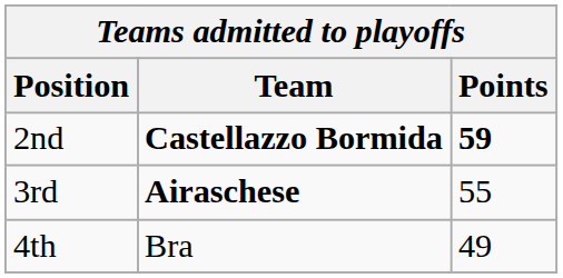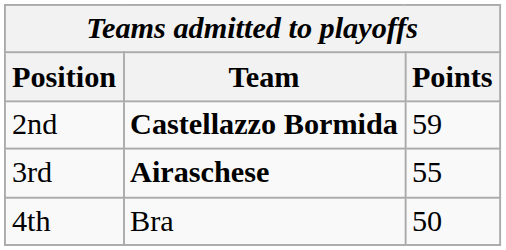 <table class="wikitable">
 <tr>
 <th colspan="3"><em>Teams admitted to playoffs</em></th>
 </tr>
 <tr>
 <th>Position</th>
 <th>Team</th>
 <th>Points</th>
 </tr>
 <tr>
 <td>2nd</td>
 <td><strong>Castellazzo Bormida</strong></td>
-<td><strong>59</strong></td>
+<td>59</td>
 </tr>
 <tr>
 <td>3rd</td>
 <td><strong>Airaschese</strong></td>
 <td>55</td>
 </tr>
 <tr>
 <td>4th</td>
 <td>Bra</td>
-<td>49</td>
+<td>50</td>
 </tr>
 </table>
